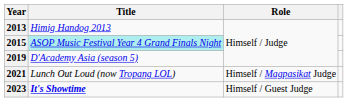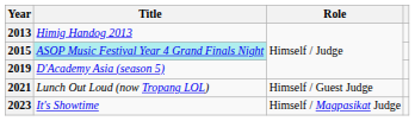 <table class="wikitable sortable plainrowheaders">
 <tr>
 <th scope="col">Year</th>
 <th scope="col">Title</th>
 <th scope="col">Role</th>
 <th scope="col" class="unsortable"></th>
 </tr>
 <tr>
 <th scope=row>2013</th>
 <td><em><a href='#'>Himig Handog 2013</a></em></td>
 <td rowspan="3">Himself / Judge</td>
 <td></td>
 </tr>
 <tr>
 <th scope=row>2015</th>
 <td style="background: paleturquoise;"><em><a href='#'>ASOP Music Festival Year 4 Grand Finals Night</a></em></td>
 <td></td>
 </tr>
 <tr>
 <th scope=row>2019</th>
 <td><em><a href='#'>D'Academy Asia (season 5)</a></em></td>
 <td></td>
 </tr>
 <tr>
 <th scope=row>2021</th>
 <td><em>Lunch Out Loud (now <a href='#'>Tropang LOL</a>)</em></td>
-<td>Himself / <em><a href='#'>Magpasikat</a></em> Judge</td>
+<td>Himself / Guest Judge</td>
 <td></td>
 </tr>
 <tr>
 <th scope=row>2023</th>
-<td><strong><em><a href='#'>It's Showtime</a></em></strong></td>
-<td>Himself / Guest Judge</td>
+<td><em><a href='#'>It's Showtime</a></em></td>
+<td>Himself / <em><a href='#'>Magpasikat</a></em> Judge</td>
 <td></td>
 </tr>
 </table>
